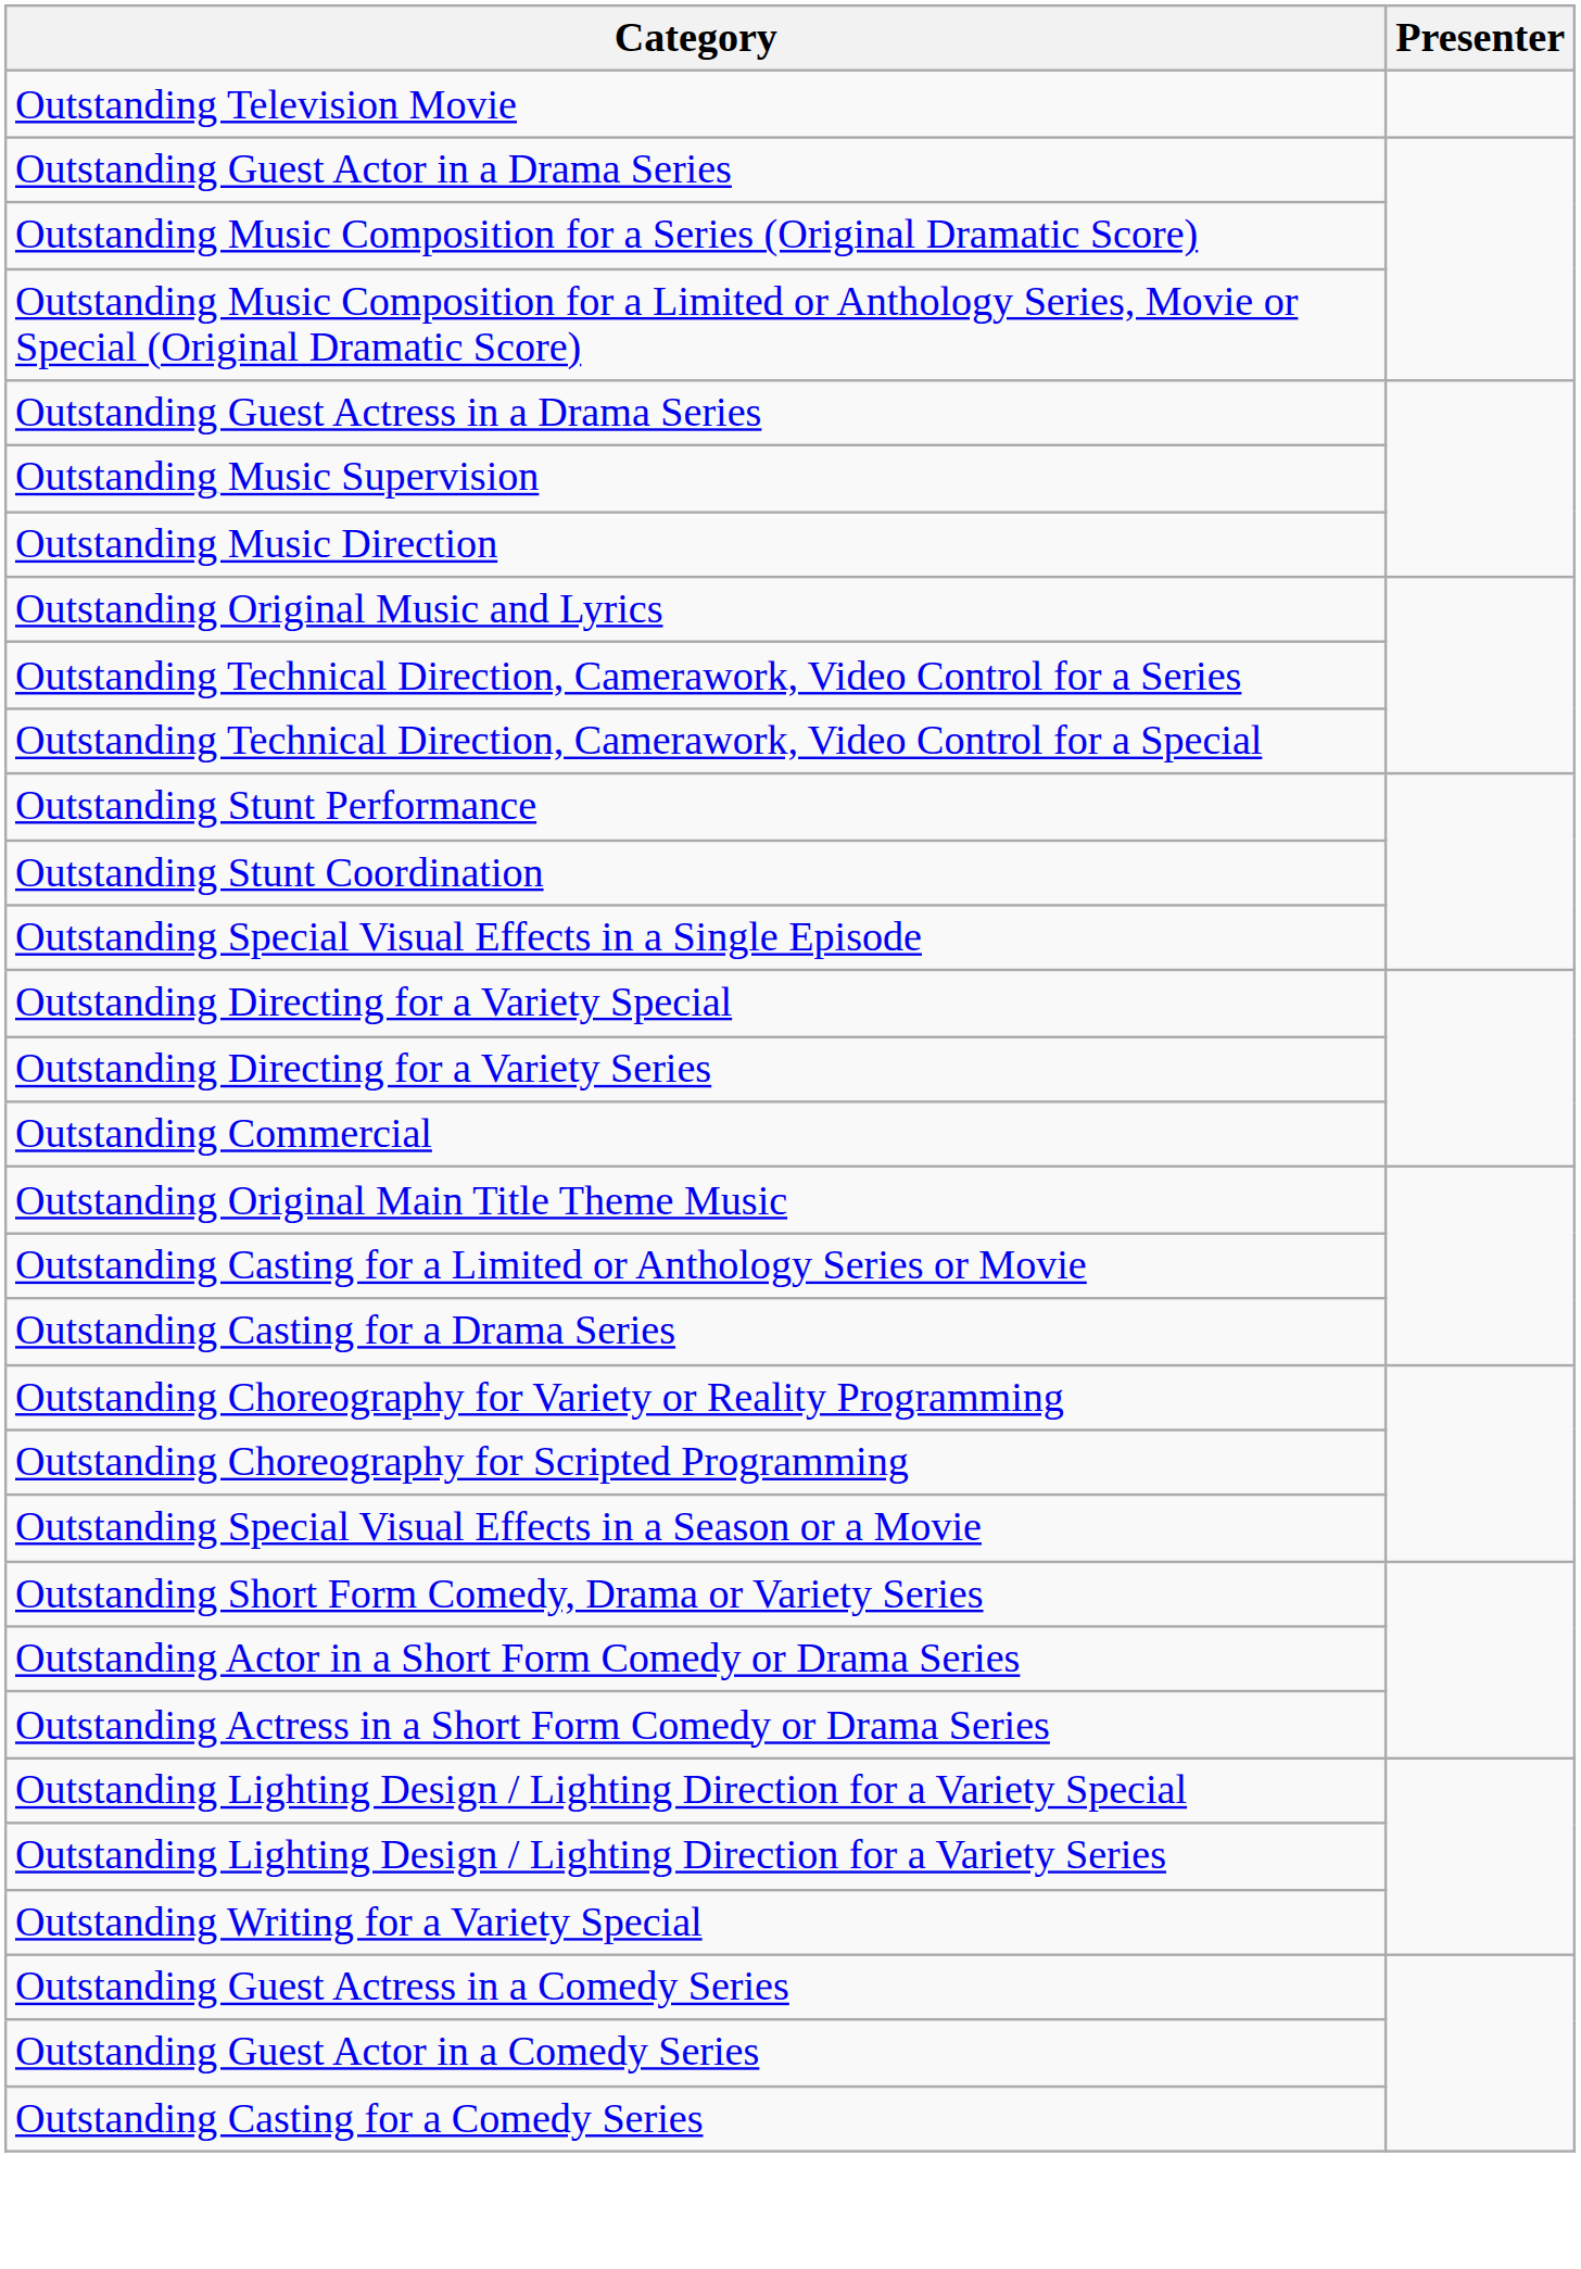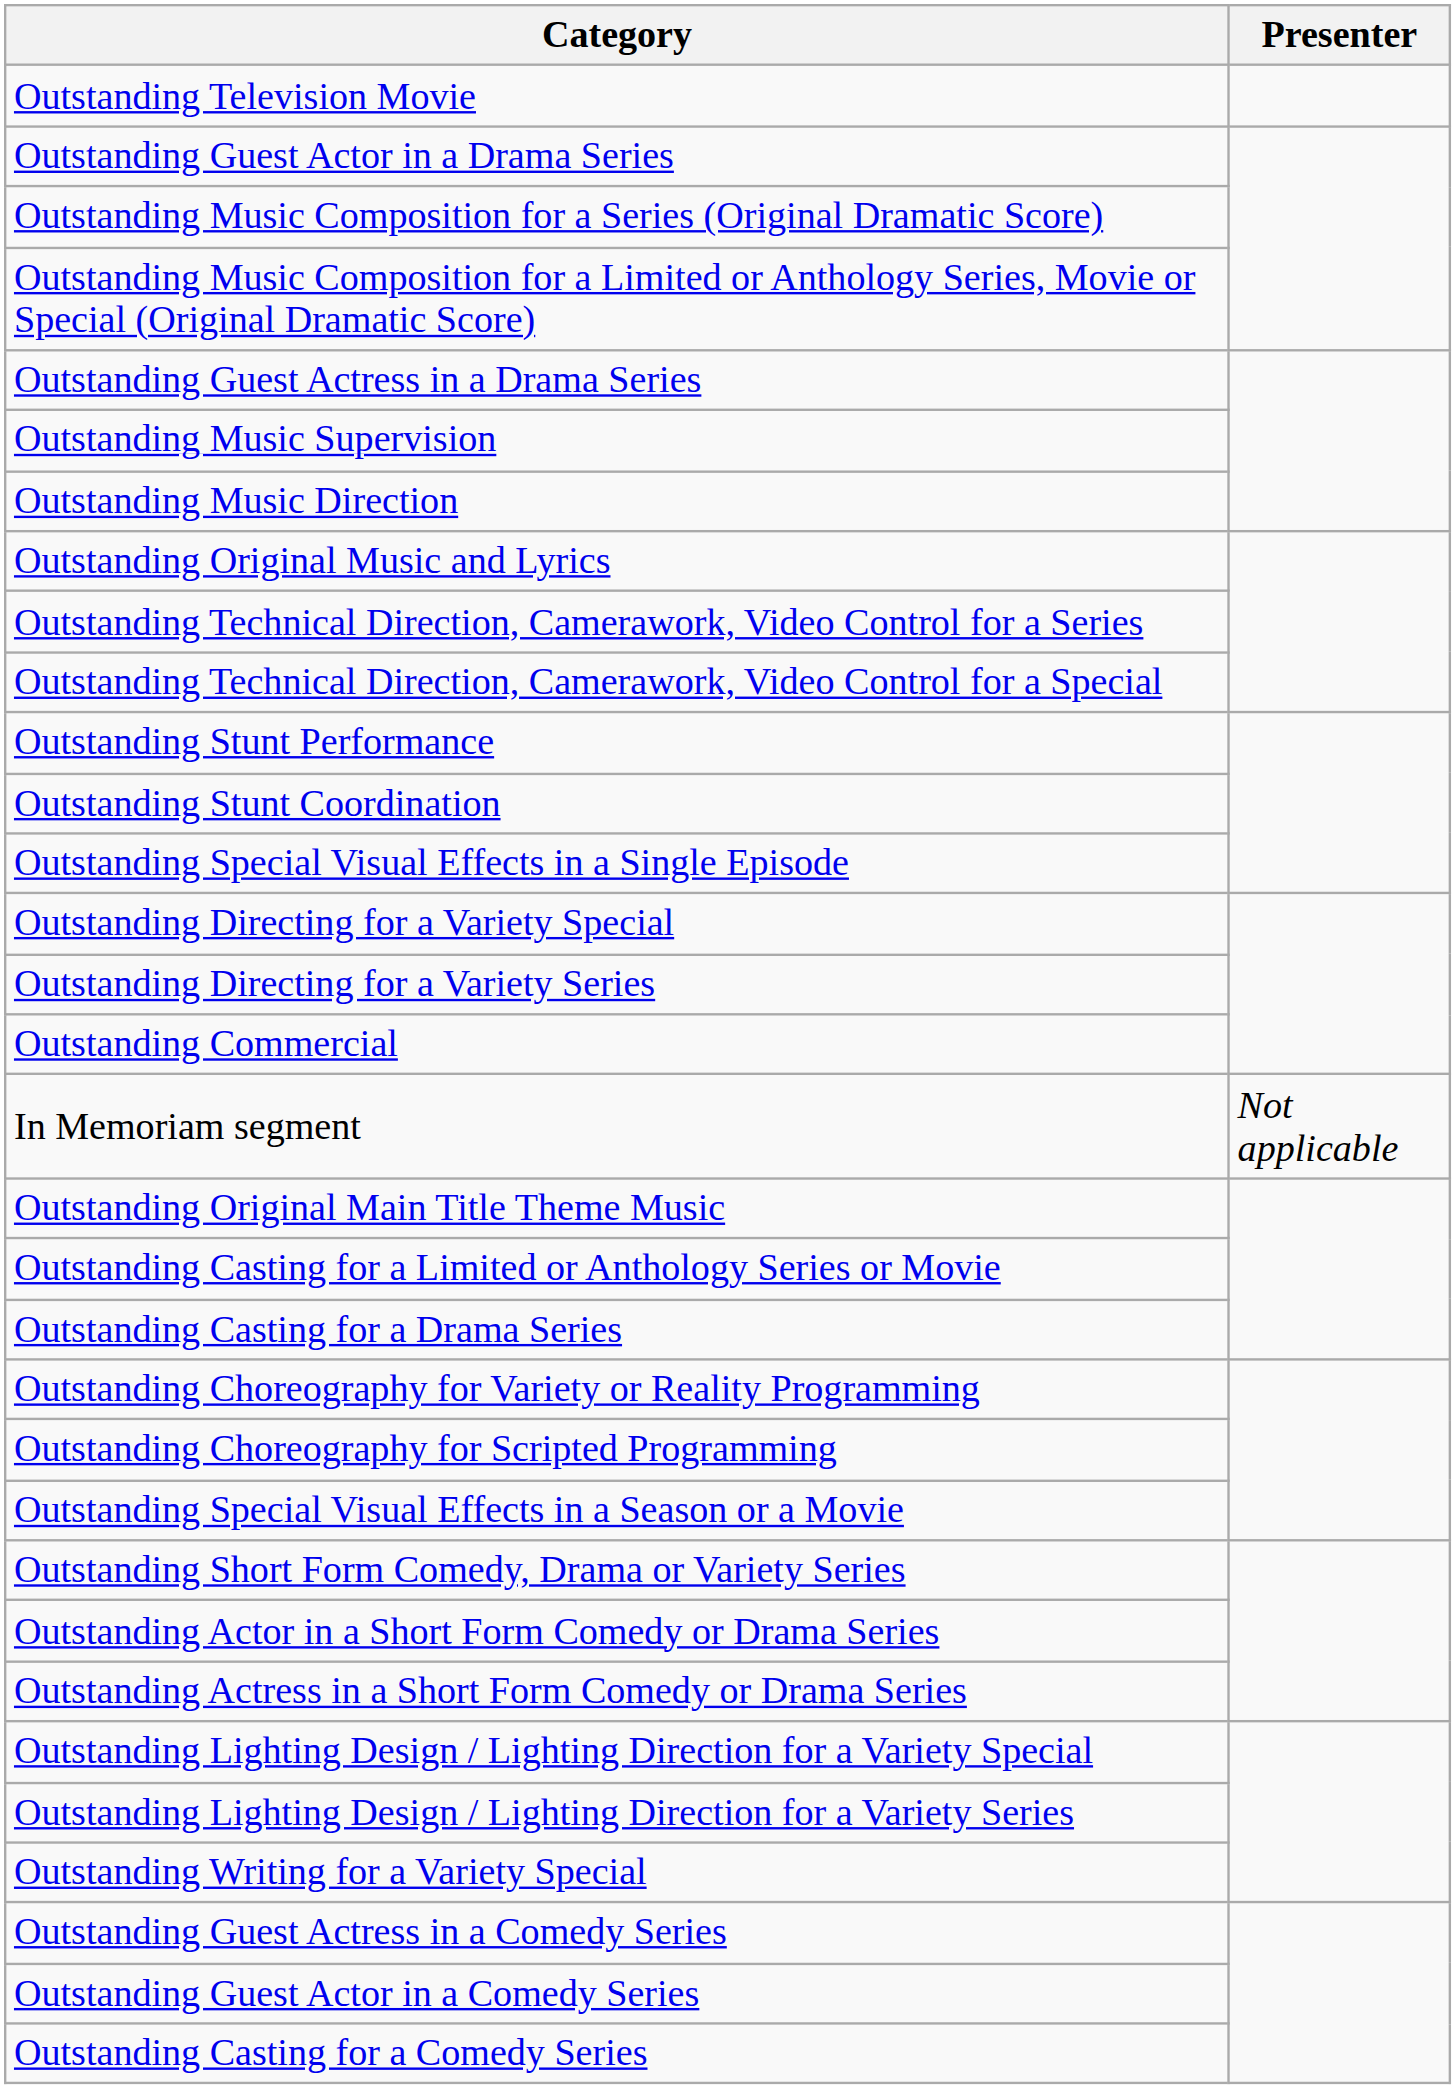 <table class="wikitable sortable" style="max-width:39em">
 <tr>
 <th scope="col">Category</th>
 <th scope="col">Presenter</th>
 </tr>
 <tr>
 <td><a href='#'>Outstanding Television Movie</a></td>
 <td></td>
 </tr>
 <tr>
 <td><a href='#'>Outstanding Guest Actor in a Drama Series</a></td>
 <td rowspan="3"></td>
 </tr>
 <tr>
 <td><a href='#'>Outstanding Music Composition for a Series (Original Dramatic Score)</a></td>
 </tr>
 <tr>
 <td><a href='#'>Outstanding Music Composition for a Limited or Anthology Series, Movie or Special (Original Dramatic Score)</a></td>
 </tr>
 <tr>
 <td><a href='#'>Outstanding Guest Actress in a Drama Series</a></td>
 <td rowspan="3"></td>
 </tr>
 <tr>
 <td><a href='#'>Outstanding Music Supervision</a></td>
 </tr>
 <tr>
 <td><a href='#'>Outstanding Music Direction</a></td>
 </tr>
 <tr>
 <td><a href='#'>Outstanding Original Music and Lyrics</a></td>
 <td rowspan="3"></td>
 </tr>
 <tr>
 <td><a href='#'>Outstanding Technical Direction, Camerawork, Video Control for a Series</a></td>
 </tr>
 <tr>
 <td><a href='#'>Outstanding Technical Direction, Camerawork, Video Control for a Special</a></td>
 </tr>
 <tr>
 <td><a href='#'>Outstanding Stunt Performance</a></td>
 <td rowspan="3"></td>
 </tr>
 <tr>
 <td><a href='#'>Outstanding Stunt Coordination</a></td>
 </tr>
 <tr>
 <td><a href='#'>Outstanding Special Visual Effects in a Single Episode</a></td>
 </tr>
 <tr>
 <td><a href='#'>Outstanding Directing for a Variety Special</a></td>
 <td rowspan="3"></td>
 </tr>
 <tr>
 <td><a href='#'>Outstanding Directing for a Variety Series</a></td>
 </tr>
 <tr>
 <td><a href='#'>Outstanding Commercial</a></td>
 </tr>
 <tr>
+<td>In Memoriam segment</td>
+<td><em>Not applicable</em></td>
+</tr>
+<tr>
 <td><a href='#'>Outstanding Original Main Title Theme Music</a></td>
 <td rowspan="3"></td>
 </tr>
 <tr>
 <td><a href='#'>Outstanding Casting for a Limited or Anthology Series or Movie</a></td>
 </tr>
 <tr>
 <td><a href='#'>Outstanding Casting for a Drama Series</a></td>
 </tr>
 <tr>
 <td><a href='#'>Outstanding Choreography for Variety or Reality Programming</a></td>
 <td rowspan="3"></td>
 </tr>
 <tr>
 <td><a href='#'>Outstanding Choreography for Scripted Programming</a></td>
 </tr>
 <tr>
 <td><a href='#'>Outstanding Special Visual Effects in a Season or a Movie</a></td>
 </tr>
 <tr>
 <td><a href='#'>Outstanding Short Form Comedy, Drama or Variety Series</a></td>
 <td rowspan="3"></td>
 </tr>
 <tr>
 <td><a href='#'>Outstanding Actor in a Short Form Comedy or Drama Series</a></td>
 </tr>
 <tr>
 <td><a href='#'>Outstanding Actress in a Short Form Comedy or Drama Series</a></td>
 </tr>
 <tr>
 <td><a href='#'>Outstanding Lighting Design / Lighting Direction for a Variety Special</a></td>
 <td rowspan="3"></td>
 </tr>
 <tr>
 <td><a href='#'>Outstanding Lighting Design / Lighting Direction for a Variety Series</a></td>
 </tr>
 <tr>
 <td><a href='#'>Outstanding Writing for a Variety Special</a></td>
 </tr>
 <tr>
 <td><a href='#'>Outstanding Guest Actress in a Comedy Series</a></td>
 <td rowspan="3"></td>
 </tr>
 <tr>
 <td><a href='#'>Outstanding Guest Actor in a Comedy Series</a></td>
 </tr>
 <tr>
 <td><a href='#'>Outstanding Casting for a Comedy Series</a></td>
 </tr>
 </table>
